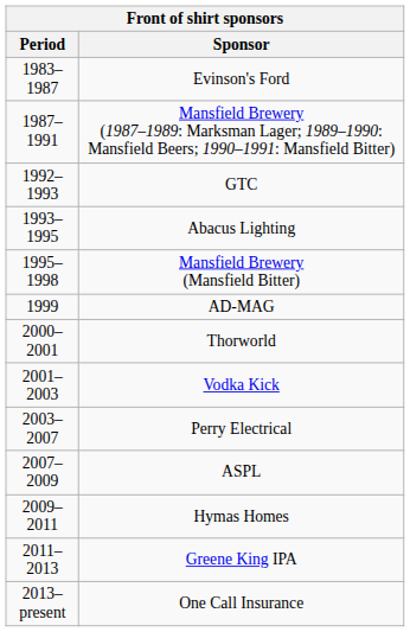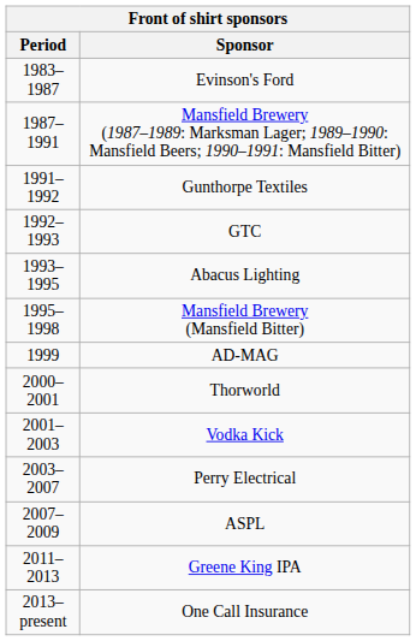 <table class="wikitable plainrowheaders" style="width: 25%; text-align: center; margin-left:1em; float: left">
 <tr>
 <th colspan=2>Front of shirt sponsors</th>
 </tr>
 <tr>
 <th scope="col">Period</th>
 <th scope="col">Sponsor</th>
 </tr>
 <tr>
 <td scope="row">1983–1987</td>
 <td>Evinson's Ford</td>
 </tr>
 <tr>
 <td scope="row">1987–1991</td>
 <td><a href='#'>Mansfield Brewery</a><br>(<em>1987–1989</em>: Marksman Lager; <em>1989–1990</em>: Mansfield Beers; <em>1990–1991</em>: Mansfield Bitter)</td>
+</tr>
+<tr>
+<td scope="row">1991–1992</td>
+<td>Gunthorpe Textiles</td>
 </tr>
 <tr>
 <td scope="row">1992–1993</td>
 <td>GTC</td>
 </tr>
 <tr>
 <td scope="row">1993–1995</td>
 <td>Abacus Lighting</td>
 </tr>
 <tr>
 <td scope="row">1995–1998</td>
 <td><a href='#'>Mansfield Brewery</a><br>(Mansfield Bitter)</td>
 </tr>
 <tr>
 <td scope="row">1999</td>
 <td>AD-MAG</td>
 </tr>
 <tr>
 <td scope="row">2000–2001</td>
 <td>Thorworld</td>
 </tr>
 <tr>
 <td scope="row">2001–2003</td>
 <td><a href='#'>Vodka Kick</a></td>
 </tr>
 <tr>
 <td scope="row">2003–2007</td>
 <td>Perry Electrical</td>
 </tr>
 <tr>
 <td scope="row">2007–2009</td>
 <td>ASPL</td>
 </tr>
 <tr>
-<td scope="row">2009–2011</td>
-<td>Hymas Homes</td>
-</tr>
-<tr>
 <td scope="row">2011–2013</td>
 <td><a href='#'>Greene King</a> IPA</td>
 </tr>
 <tr>
 <td scope="row">2013–present</td>
 <td>One Call Insurance</td>
 </tr>
 </table>
